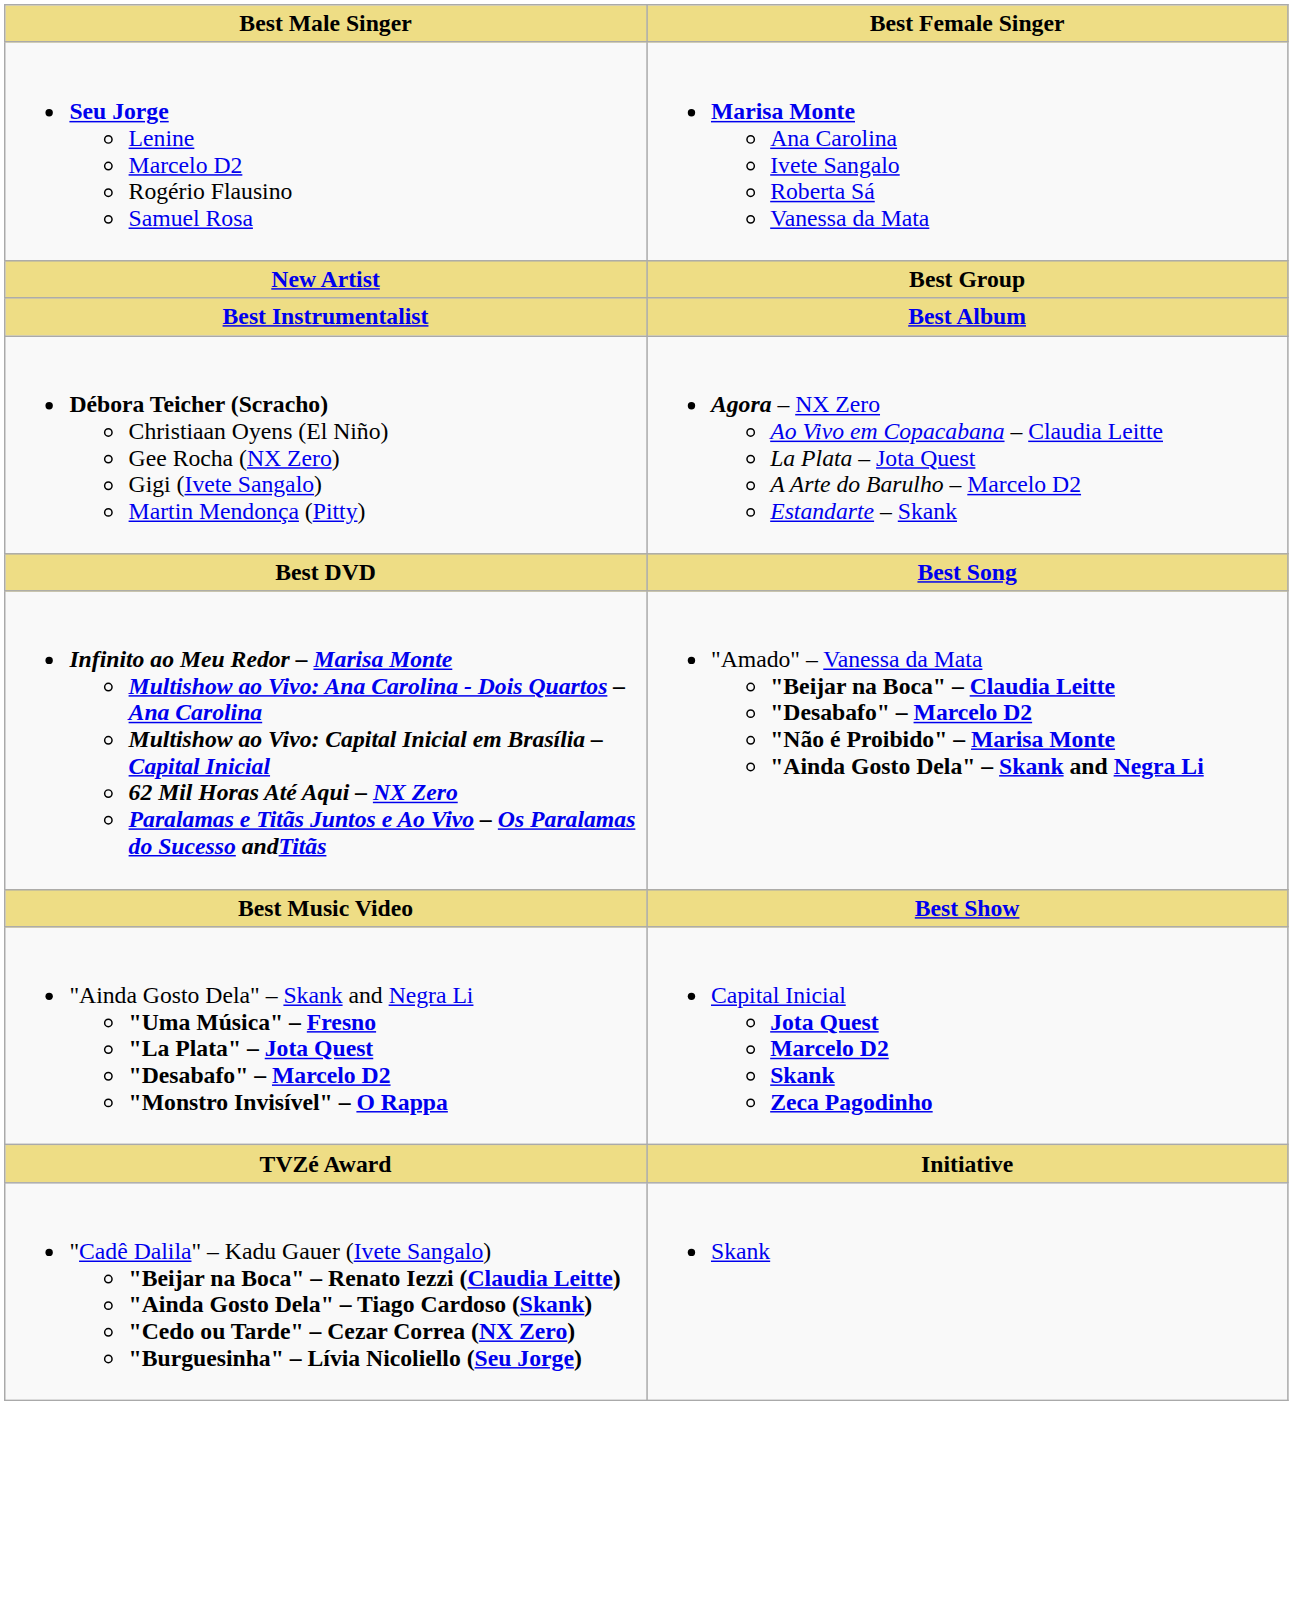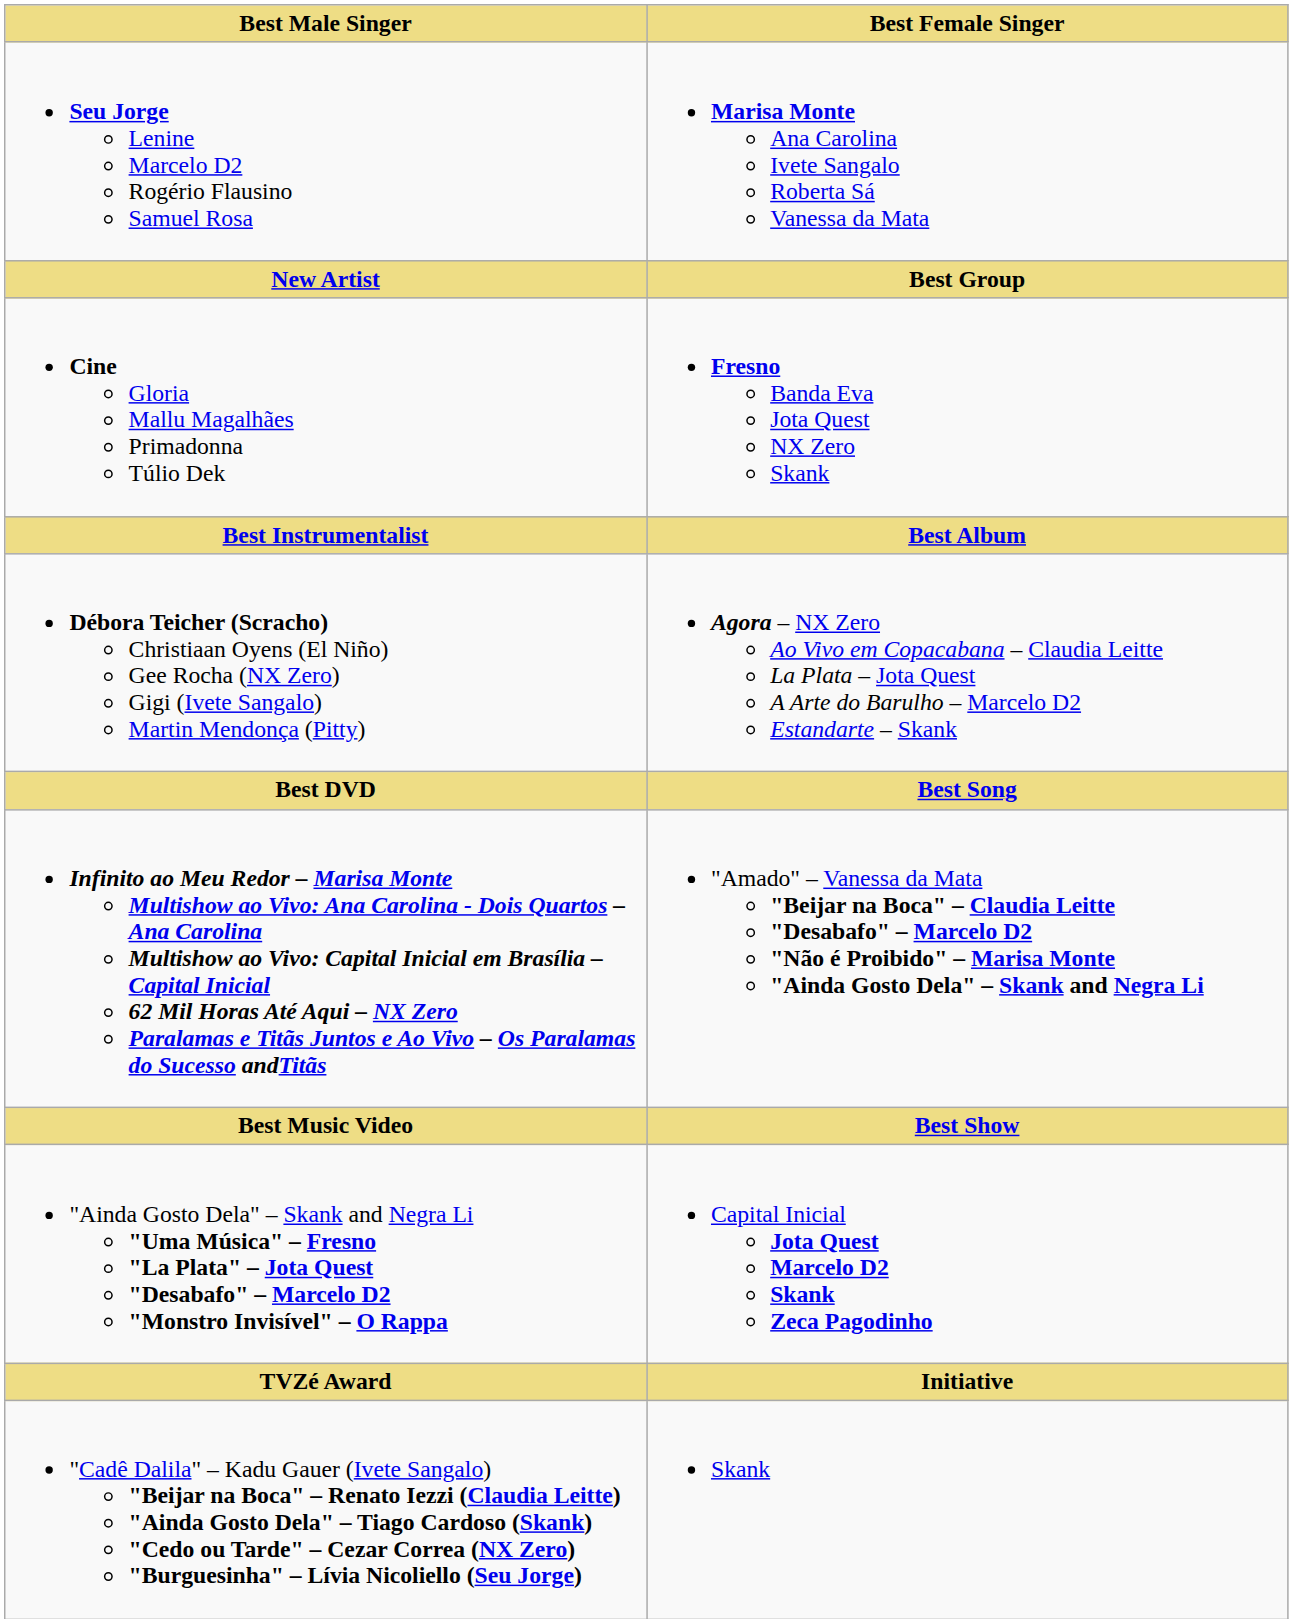 <table class="wikitable" style="width=">
 <tr>
 <th scope="col" width="50%" style="background:#EEDD85;">Best Male Singer</th>
 <th scope="col" width="50%" style="background:#EEDD85;">Best Female Singer</th>
 </tr>
 <tr>
 <td style="vertical-align:top"><br><ul><li><strong><a href='#'>Seu Jorge</a></strong><ul><li><a href='#'>Lenine</a></li><li><a href='#'>Marcelo D2</a></li><li>Rogério Flausino</li><li><a href='#'>Samuel Rosa</a></li></ul></li></ul></td>
 <td style="vertical-align:top"><br><ul><li><strong><a href='#'>Marisa Monte</a></strong><ul><li><a href='#'>Ana Carolina</a></li><li><a href='#'>Ivete Sangalo</a></li><li><a href='#'>Roberta Sá</a></li><li><a href='#'>Vanessa da Mata</a></li></ul></li></ul></td>
 </tr>
 <tr>
 <th scope="col" width="50%" style="background:#EEDD85;"><a href='#'>New Artist</a></th>
 <th scope="col" width="50%" style="background:#EEDD85;">Best Group</th>
+</tr>
+<tr>
+<td style="vertical-align:top"><br><ul><li><strong>Cine</strong><ul><li><a href='#'>Gloria</a></li><li><a href='#'>Mallu Magalhães</a></li><li>Primadonna</li><li>Túlio Dek</li></ul></li></ul></td>
+<td style="vertical-align:top"><br><ul><li><strong><a href='#'>Fresno</a></strong><ul><li><a href='#'>Banda Eva</a></li><li><a href='#'>Jota Quest</a></li><li><a href='#'>NX Zero</a></li><li><a href='#'>Skank</a></li></ul></li></ul></td>
 </tr>
 <tr>
 <th scope="col" width="50%" style="background:#EEDD85;"><a href='#'>Best Instrumentalist</a></th>
 <th scope="col" width="50%" style="background:#EEDD85;"><a href='#'>Best Album</a></th>
 </tr>
 <tr>
 <td style="vertical-align:top"><br><ul><li><strong>Débora Teicher (Scracho)</strong><ul><li>Christiaan Oyens (El Niño)</li><li>Gee Rocha (<a href='#'>NX Zero</a>)</li><li>Gigi (<a href='#'>Ivete Sangalo</a>)</li><li><a href='#'>Martin Mendonça</a> (<a href='#'>Pitty</a>)</li></ul></li></ul></td>
 <td style="vertical-align:top"><br><ul><li><strong><em>Agora</em></strong> – <a href='#'>NX Zero</a><ul><li><em><a href='#'>Ao Vivo em Copacabana</a></em> – <a href='#'>Claudia Leitte</a></li><li><em>La Plata</em> – <a href='#'>Jota Quest</a></li><li><em>A Arte do Barulho</em> – <a href='#'>Marcelo D2</a></li><li><em><a href='#'>Estandarte</a></em> – <a href='#'>Skank</a></li></ul></li></ul></td>
 </tr>
 <tr>
 <th scope="col" width="50%" style="background:#EEDD85;">Best DVD</th>
 <th scope="col" width="50%" style="background:#EEDD85;"><a href='#'>Best Song</a></th>
 </tr>
 <tr>
 <td style="vertical-align:top"><br><ul><li><strong><em>Infinito ao Meu Redor<em> – <a href='#'>Marisa Monte</a><strong><ul><li></em><a href='#'>Multishow ao Vivo: Ana Carolina - Dois Quartos</a><em> – <a href='#'>Ana Carolina</a></li><li></em>Multishow ao Vivo: Capital Inicial em Brasília<em> – <a href='#'>Capital Inicial</a></li><li></em>62 Mil Horas Até Aqui<em> – <a href='#'>NX Zero</a></li><li></em><a href='#'>Paralamas e Titãs Juntos e Ao Vivo</a><em> – <a href='#'>Os Paralamas do Sucesso</a> and<a href='#'>Titãs</a></li></ul></li></ul></td>
 <td style="vertical-align:top"><br><ul><li></strong>"Amado" – <a href='#'>Vanessa da Mata</a><strong><ul><li>"Beijar na Boca" – <a href='#'>Claudia Leitte</a></li><li>"Desabafo" – <a href='#'>Marcelo D2</a></li><li>"Não é Proibido" – <a href='#'>Marisa Monte</a></li><li>"Ainda Gosto Dela" – <a href='#'>Skank</a> and <a href='#'>Negra Li</a></li></ul></li></ul></td>
 </tr>
 <tr>
 <th scope="col" width="50%" style="background:#EEDD85;">Best Music Video</th>
 <th scope="col" width="50%" style="background:#EEDD85;"><a href='#'>Best Show</a></th>
 </tr>
 <tr>
 <td style="vertical-align:top"><br><ul><li></strong>"Ainda Gosto Dela" – <a href='#'>Skank</a> and <a href='#'>Negra Li</a><strong><ul><li>"Uma Música" – <a href='#'>Fresno</a></li><li>"La Plata" – <a href='#'>Jota Quest</a></li><li>"Desabafo" – <a href='#'>Marcelo D2</a></li><li>"Monstro Invisível" – <a href='#'>O Rappa</a></li></ul></li></ul></td>
 <td style="vertical-align:top"><br><ul><li></strong><a href='#'>Capital Inicial</a><strong><ul><li><a href='#'>Jota Quest</a></li><li><a href='#'>Marcelo D2</a></li><li><a href='#'>Skank</a></li><li><a href='#'>Zeca Pagodinho</a></li></ul></li></ul></td>
 </tr>
 <tr>
 <th scope="col" width="50%" style="background:#EEDD85;">TVZé Award</th>
 <th scope="col" width="50%" style="background:#EEDD85;">Initiative</th>
 </tr>
 <tr>
 <td style="vertical-align:top"><br><ul><li></strong>"<a href='#'>Cadê Dalila</a>" – Kadu Gauer (<a href='#'>Ivete Sangalo</a>)<strong><ul><li>"Beijar na Boca" – Renato Iezzi (<a href='#'>Claudia Leitte</a>)</li><li>"Ainda Gosto Dela" – Tiago Cardoso (<a href='#'>Skank</a>)</li><li>"Cedo ou Tarde" – Cezar Correa (<a href='#'>NX Zero</a>)</li><li>"Burguesinha" – Lívia Nicoliello (<a href='#'>Seu Jorge</a>)</li></ul></li></ul></td>
 <td style="vertical-align:top"><br><ul><li></strong><a href='#'>Skank</a><strong></li></ul></td>
 </tr>
 </table>
